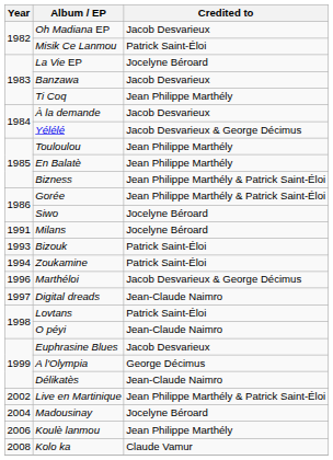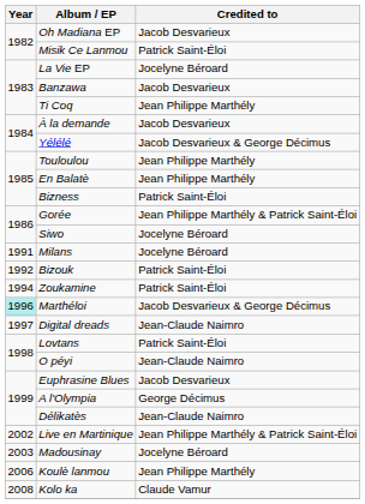 <table class="wikitable sortable" style="text-align: left; width: auto;">
 <tr>
 <th>Year</th>
 <th>Album / EP</th>
 <th>Credited to</th>
 </tr>
 <tr>
 <td rowspan=2>1982</td>
 <td><em>Oh Madiana</em> EP</td>
 <td>Jacob Desvarieux</td>
 </tr>
 <tr>
 <td><em>Misik Ce Lanmou</em></td>
 <td>Patrick Saint-Éloi</td>
 </tr>
 <tr>
 <td rowspan=3>1983</td>
 <td><em>La Vie</em> EP</td>
 <td>Jocelyne Béroard</td>
 </tr>
 <tr>
 <td><em>Banzawa</em></td>
 <td>Jacob Desvarieux</td>
 </tr>
 <tr>
 <td><em>Ti Coq</em></td>
 <td>Jean Philippe Marthély</td>
 </tr>
 <tr>
 <td rowspan=2>1984</td>
 <td><em>À la demande</em></td>
 <td>Jacob Desvarieux</td>
 </tr>
 <tr>
 <td><em><a href='#'>Yélélé</a></em></td>
 <td>Jacob Desvarieux & George Décimus</td>
 </tr>
 <tr>
 <td rowspan=3>1985</td>
 <td><em>Touloulou</em></td>
 <td>Jean Philippe Marthély</td>
 </tr>
 <tr>
 <td><em>En Balatè</em></td>
 <td>Jean Philippe Marthély</td>
 </tr>
 <tr>
 <td><em>Bizness</em></td>
-<td>Jean Philippe Marthély & Patrick Saint-Éloi</td>
+<td>Patrick Saint-Éloi</td>
 </tr>
 <tr>
 <td rowspan=2>1986</td>
 <td><em>Gorée</em></td>
 <td>Jean Philippe Marthély & Patrick Saint-Éloi</td>
 </tr>
 <tr>
 <td><em>Siwo</em></td>
 <td>Jocelyne Béroard</td>
 </tr>
 <tr>
 <td rowspan=1>1991</td>
 <td><em>Milans</em></td>
 <td>Jocelyne Béroard</td>
 </tr>
 <tr>
-<td rowspan=1>1993</td>
+<td rowspan=1>1992</td>
 <td><em>Bizouk</em></td>
 <td>Patrick Saint-Éloi</td>
 </tr>
 <tr>
 <td rowspan=1>1994</td>
 <td><em>Zoukamine</em></td>
 <td>Patrick Saint-Éloi</td>
 </tr>
 <tr>
-<td rowspan=1>1996</td>
+<td rowspan=1 style="background: paleturquoise;">1996</td>
 <td><em>Marthéloi</em></td>
 <td>Jacob Desvarieux & George Décimus</td>
 </tr>
 <tr>
 <td rowspan=1>1997</td>
 <td><em>Digital dreads</em></td>
 <td>Jean-Claude Naimro</td>
 </tr>
 <tr>
 <td rowspan=2>1998</td>
 <td><em>Lovtans</em></td>
 <td>Patrick Saint-Éloi</td>
 </tr>
 <tr>
 <td><em>O péyi</em></td>
 <td>Jean-Claude Naimro</td>
 </tr>
 <tr>
 <td rowspan=3>1999</td>
 <td><em>Euphrasine Blues</em></td>
 <td>Jacob Desvarieux</td>
 </tr>
 <tr>
 <td><em>A l'Olympia</em></td>
 <td>George Décimus</td>
 </tr>
 <tr>
 <td><em>Délikatès</em></td>
 <td>Jean-Claude Naimro</td>
 </tr>
 <tr>
 <td rowspan=1>2002</td>
 <td><em>Live en Martinique</em></td>
 <td>Jean Philippe Marthély & Patrick Saint-Éloi</td>
 </tr>
 <tr>
-<td rowspan=1>2004</td>
+<td rowspan=1>2003</td>
 <td><em>Madousinay</em></td>
 <td>Jocelyne Béroard</td>
 </tr>
 <tr>
 <td rowspan=1>2006</td>
 <td><em>Koulè lanmou</em></td>
 <td>Jean Philippe Marthély</td>
 </tr>
 <tr>
 <td rowspan=1>2008</td>
 <td><em>Kolo ka</em></td>
 <td>Claude Vamur</td>
 </tr>
 <tr>
 </tr>
 </table>
